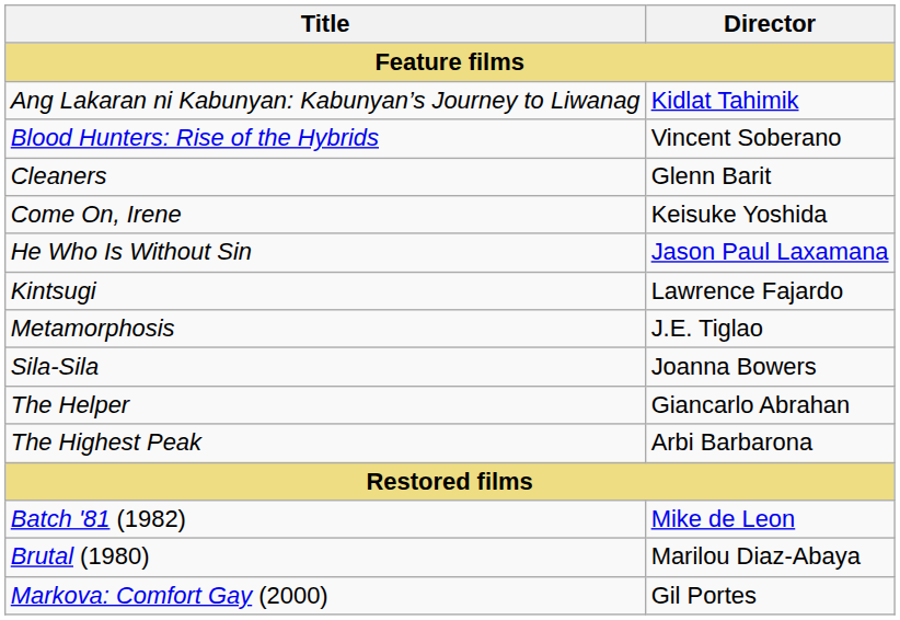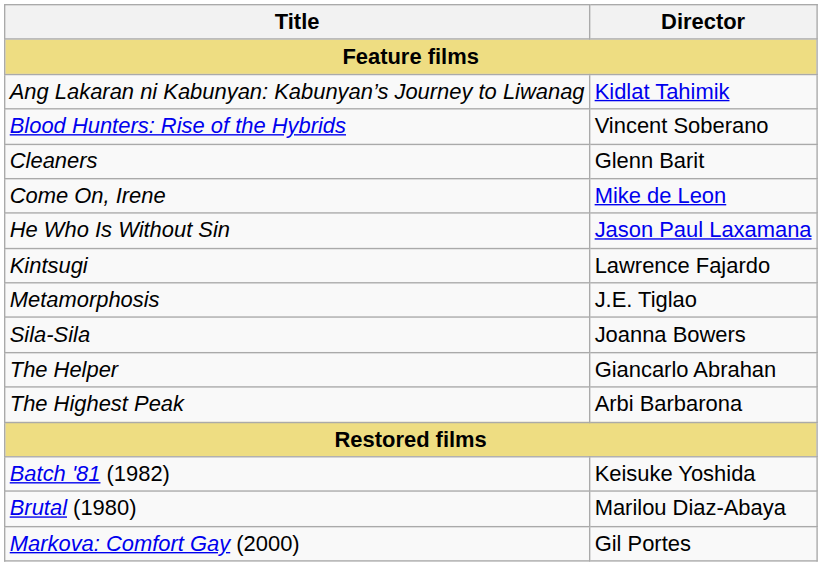 <table class="wikitable">
 <tr>
 <th>Title</th>
 <th>Director</th>
 </tr>
 <tr>
 <th style="background:#EEDD82" colspan=5>Feature films</th>
 </tr>
 <tr>
 <td><em>Ang Lakaran ni Kabunyan: Kabunyan’s Journey to Liwanag</em></td>
 <td><a href='#'>Kidlat Tahimik</a></td>
 </tr>
 <tr>
 <td><em><a href='#'>Blood Hunters: Rise of the Hybrids</a></em></td>
 <td>Vincent Soberano</td>
 </tr>
 <tr>
 <td><em>Cleaners</em></td>
 <td>Glenn Barit</td>
 </tr>
 <tr>
 <td><em>Come On, Irene</em></td>
-<td>Keisuke Yoshida</td>
+<td><a href='#'>Mike de Leon</a></td>
 </tr>
 <tr>
 <td><em>He Who Is Without Sin</em></td>
 <td><a href='#'>Jason Paul Laxamana</a></td>
 </tr>
 <tr>
 <td><em>Kintsugi</em></td>
 <td>Lawrence Fajardo</td>
 </tr>
 <tr>
 <td><em>Metamorphosis</em></td>
 <td>J.E. Tiglao</td>
 </tr>
 <tr>
 <td><em>Sila-Sila</em></td>
 <td>Joanna Bowers</td>
 </tr>
 <tr>
 <td><em>The Helper</em></td>
 <td>Giancarlo Abrahan</td>
 </tr>
 <tr>
 <td><em>The Highest Peak</em></td>
 <td>Arbi Barbarona</td>
 </tr>
 <tr>
 <th style="background:#EEDD82" colspan=5>Restored films</th>
 </tr>
 <tr>
 <td><em><a href='#'>Batch '81</a></em> (1982)</td>
-<td><a href='#'>Mike de Leon</a></td>
+<td>Keisuke Yoshida</td>
 </tr>
 <tr>
 <td><em><a href='#'>Brutal</a></em> (1980)</td>
 <td>Marilou Diaz-Abaya</td>
 </tr>
 <tr>
 <td><em><a href='#'>Markova: Comfort Gay</a></em> (2000)</td>
 <td>Gil Portes</td>
 </tr>
 </table>
